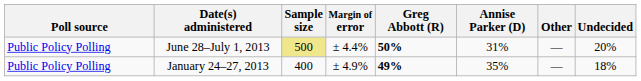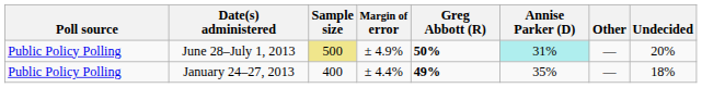 <table class="wikitable">
 <tr valign= bottom>
 <th style="width:190px;">Poll source</th>
 <th style="width:160px;">Date(s)<br>administered</th>
 <th class=small>Sample<br>size</th>
 <th><small>Margin of</small><br>error</th>
 <th style="width:100px;">Greg<br>Abbott (R)</th>
 <th style="width:100px;">Annise<br>Parker (D)</th>
 <th style="width:40px;">Other</th>
 <th style="width:40px;">Undecided</th>
 </tr>
 <tr>
 <td><a href='#'>Public Policy Polling</a></td>
 <td align=center>June 28–July 1, 2013</td>
 <td align=center style="background: khaki;">500</td>
-<td align=center>± 4.4%</td>
+<td align=center>± 4.9%</td>
 <td><strong>50%</strong></td>
-<td align=center>31%</td>
+<td align=center style="background: paleturquoise;">31%</td>
 <td align=center>—</td>
 <td align=center>20%</td>
 </tr>
 <tr>
 <td><a href='#'>Public Policy Polling</a></td>
 <td align=center>January 24–27, 2013</td>
 <td align=center>400</td>
-<td align=center>± 4.9%</td>
+<td align=center>± 4.4%</td>
 <td><strong>49%</strong></td>
 <td align=center>35%</td>
 <td align=center>—</td>
 <td align=center>18%</td>
 </tr>
 </table>
